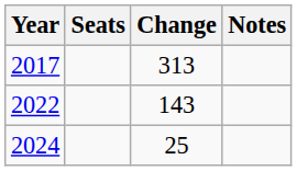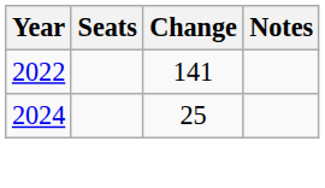 <table class="wikitable" style="font-size:95%;text-align:center;">
 <tr>
 <th>Year</th>
 <th>Seats</th>
 <th>Change</th>
 <th>Notes</th>
 </tr>
 <tr>
-<td><a href='#'>2017</a></td>
-<td></td>
-<td> 313</td>
-<td></td>
-</tr>
-<tr>
 <td><a href='#'>2022</a></td>
 <td></td>
-<td> 143</td>
+<td> 141</td>
 <td></td>
 </tr>
 <tr>
 <td><a href='#'>2024</a></td>
 <td></td>
 <td> 25</td>
 <td></td>
 </tr>
 </table>
